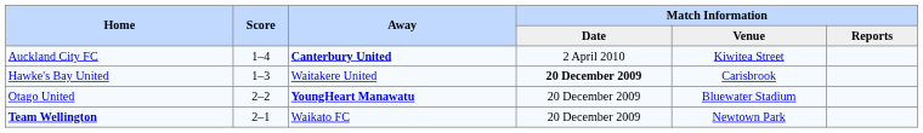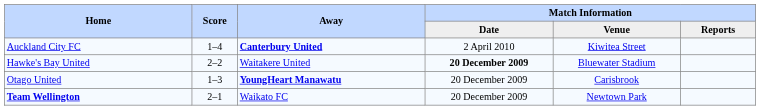 <table border=1 style="border-collapse:collapse; font-size:90%; text-align:center;" cellpadding=3 cellspacing=0 width=85%>
 <tr bgcolor=#C1D8FF>
 <th rowspan=2 width=25%>Home</th>
 <th rowspan=2 width=6%>Score</th>
 <th rowspan=2 width=25%>Away</th>
 <th colspan=6>Match Information</th>
 </tr>
 <tr bgcolor=#EFEFEF>
 <th width=17%>Date</th>
 <th width=17%>Venue</th>
 <th width=10%>Reports</th>
 </tr>
 <tr bgcolor=#F5FAFF>
 <td align=left> <a href='#'>Auckland City FC</a></td>
 <td>1–4</td>
 <td align=left> <strong><a href='#'>Canterbury United</a></strong></td>
 <td>2 April 2010</td>
 <td><a href='#'>Kiwitea Street</a></td>
 <td></td>
 </tr>
 <tr bgcolor=#F5FAFF>
 <td align=left> <a href='#'>Hawke's Bay United</a></td>
-<td>1–3</td>
+<td>2–2</td>
 <td align=left> <a href='#'>Waitakere United</a></td>
 <td><strong>20 December 2009</strong></td>
-<td><a href='#'>Carisbrook</a></td>
+<td><a href='#'>Bluewater Stadium</a></td>
 <td></td>
 </tr>
 <tr bgcolor=#F5FAFF>
 <td align=left> <a href='#'>Otago United</a></td>
-<td>2–2</td>
+<td>1–3</td>
 <td align=left> <strong><a href='#'>YoungHeart Manawatu</a></strong></td>
 <td>20 December 2009</td>
-<td><a href='#'>Bluewater Stadium</a></td>
+<td><a href='#'>Carisbrook</a></td>
 <td></td>
 </tr>
 <tr bgcolor=#F5FAFF>
 <td align=left> <strong><a href='#'>Team Wellington</a></strong></td>
 <td>2–1</td>
 <td align=left> <a href='#'>Waikato FC</a></td>
 <td>20 December 2009</td>
 <td><a href='#'>Newtown Park</a></td>
 <td></td>
 </tr>
 </table>
